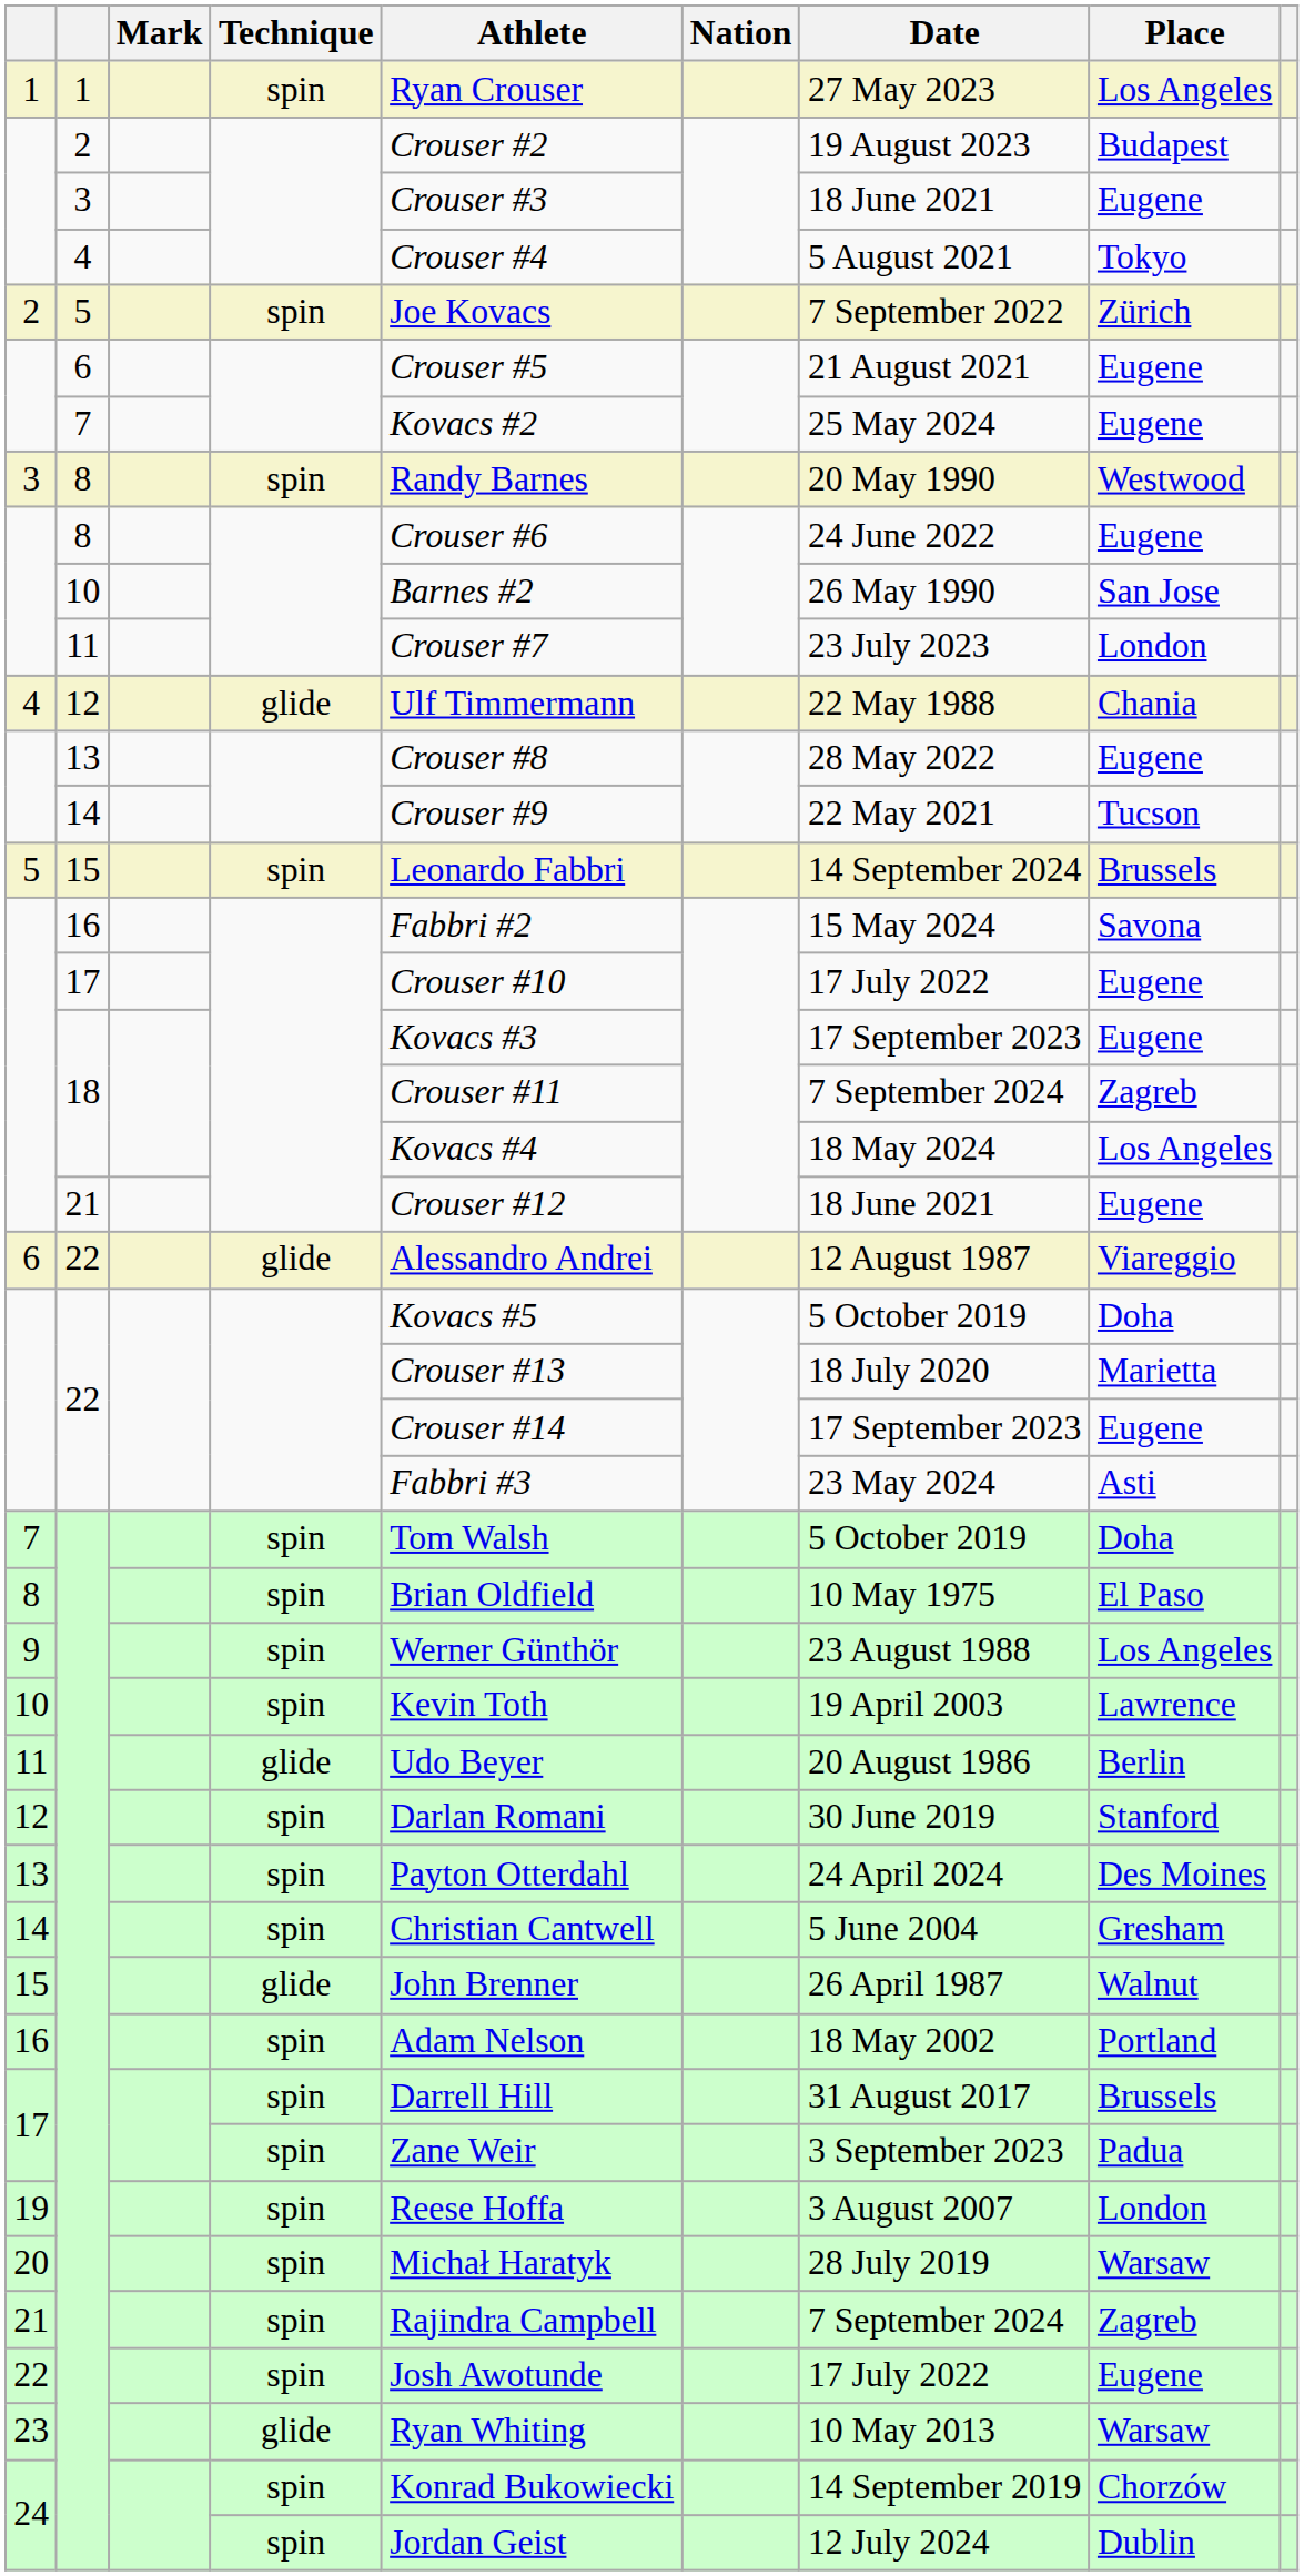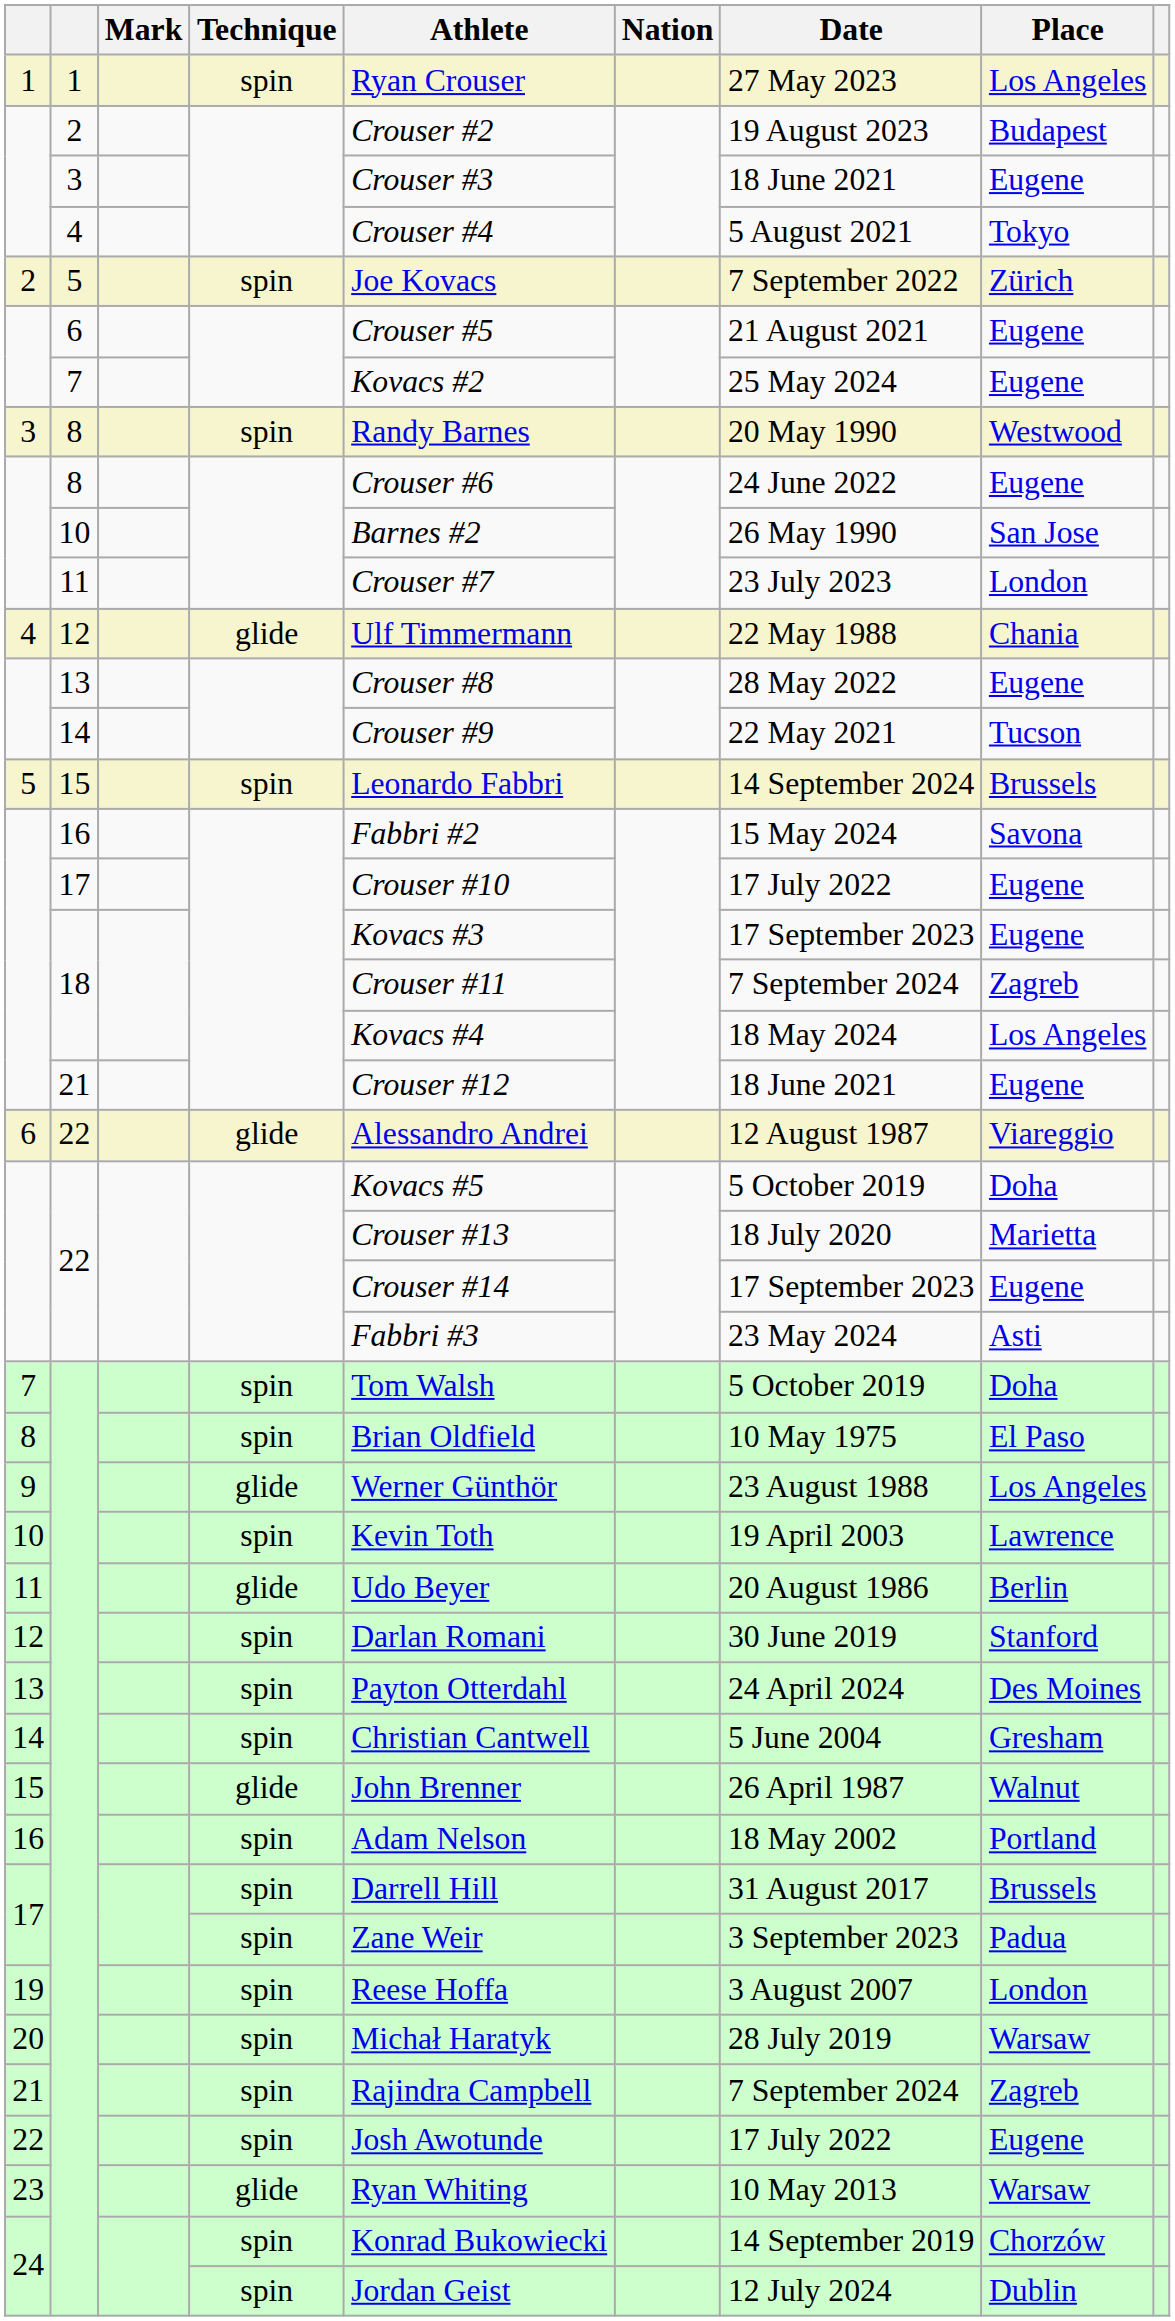 <table class="wikitable sortable">
 <tr>
 <th></th>
 <th></th>
 <th>Mark</th>
 <th>Technique</th>
 <th>Athlete</th>
 <th>Nation</th>
 <th>Date</th>
 <th>Place</th>
 <th class="unsortable"></th>
 </tr>
 <tr bgcolor="#f6F5CE">
 <td align=center>1</td>
 <td align=center>1</td>
 <td></td>
 <td align="center">spin</td>
 <td><a href='#'>Ryan Crouser</a></td>
 <td></td>
 <td>27 May 2023</td>
 <td><a href='#'>Los Angeles</a></td>
 <td></td>
 </tr>
 <tr>
 <td rowspan="3"></td>
 <td align=center>2</td>
 <td></td>
 <td rowspan="3"></td>
 <td><em>Crouser #2</em></td>
 <td rowspan="3"></td>
 <td>19 August 2023</td>
 <td><a href='#'>Budapest</a></td>
 <td></td>
 </tr>
 <tr>
 <td align="center">3</td>
 <td></td>
 <td><em>Crouser #3</em></td>
 <td>18 June 2021</td>
 <td><a href='#'>Eugene</a></td>
 <td></td>
 </tr>
 <tr>
 <td align="center">4</td>
 <td></td>
 <td><em>Crouser #4</em></td>
 <td>5 August 2021</td>
 <td><a href='#'>Tokyo</a></td>
 <td></td>
 </tr>
 <tr bgcolor="#f6F5CE">
 <td align="center">2</td>
 <td align="center">5</td>
 <td></td>
 <td align="center">spin</td>
 <td><a href='#'>Joe Kovacs</a></td>
 <td></td>
 <td>7 September 2022</td>
 <td><a href='#'>Zürich</a></td>
 <td></td>
 </tr>
 <tr>
 <td rowspan=2></td>
 <td align="center">6</td>
 <td></td>
 <td rowspan=2></td>
 <td><em>Crouser #5</em></td>
 <td rowspan=2></td>
 <td>21 August 2021</td>
 <td><a href='#'>Eugene</a></td>
 <td></td>
 </tr>
 <tr>
 <td align="center">7</td>
 <td></td>
 <td><em>Kovacs #2</em></td>
 <td>25 May 2024</td>
 <td><a href='#'>Eugene</a></td>
 <td></td>
 </tr>
 <tr bgcolor="#f6F5CE">
 <td align="center">3</td>
 <td align="center">8</td>
 <td></td>
 <td align="center">spin</td>
 <td><a href='#'>Randy Barnes</a></td>
 <td></td>
 <td>20 May 1990</td>
 <td><a href='#'>Westwood</a></td>
 <td></td>
 </tr>
 <tr>
 <td rowspan="3"></td>
 <td align="center">8</td>
 <td></td>
 <td rowspan="3"></td>
 <td><em>Crouser #6</em></td>
 <td rowspan="3"></td>
 <td>24 June 2022</td>
 <td><a href='#'>Eugene</a></td>
 <td></td>
 </tr>
 <tr>
 <td align="center">10</td>
 <td></td>
 <td><em>Barnes #2</em></td>
 <td>26 May 1990</td>
 <td><a href='#'>San Jose</a></td>
 <td></td>
 </tr>
 <tr>
 <td align="center">11</td>
 <td></td>
 <td><em>Crouser #7</em></td>
 <td>23 July 2023</td>
 <td><a href='#'>London</a></td>
 <td></td>
 </tr>
 <tr bgcolor="#f6F5CE">
 <td align="center">4</td>
 <td align="center">12</td>
 <td></td>
 <td align="center">glide</td>
 <td><a href='#'>Ulf Timmermann</a></td>
 <td></td>
 <td>22 May 1988</td>
 <td><a href='#'>Chania</a></td>
 <td></td>
 </tr>
 <tr>
 <td rowspan="2"></td>
 <td align="center">13</td>
 <td></td>
 <td rowspan="2"></td>
 <td><em>Crouser #8</em></td>
 <td rowspan="2"></td>
 <td>28 May 2022</td>
 <td><a href='#'>Eugene</a></td>
 <td></td>
 </tr>
 <tr>
 <td align="center">14</td>
 <td></td>
 <td><em>Crouser #9</em></td>
 <td>22 May 2021</td>
 <td><a href='#'>Tucson</a></td>
 <td></td>
 </tr>
 <tr bgcolor="#f6F5CE">
 <td align="center">5</td>
 <td align="center">15</td>
 <td></td>
 <td align="center">spin</td>
 <td><a href='#'>Leonardo Fabbri</a></td>
 <td></td>
 <td>14 September 2024</td>
 <td><a href='#'>Brussels</a></td>
 <td></td>
 </tr>
 <tr>
 <td rowspan=6></td>
 <td align="center">16</td>
 <td></td>
 <td rowspan=6></td>
 <td><em>Fabbri #2</em></td>
 <td rowspan=6></td>
 <td>15 May 2024</td>
 <td><a href='#'>Savona</a></td>
 <td></td>
 </tr>
 <tr>
 <td align="center">17</td>
 <td></td>
 <td><em>Crouser #10</em></td>
 <td>17 July 2022</td>
 <td><a href='#'>Eugene</a></td>
 <td></td>
 </tr>
 <tr>
 <td rowspan="3" align="center">18</td>
 <td rowspan="3"></td>
 <td><em>Kovacs #3</em></td>
 <td>17 September 2023</td>
 <td><a href='#'>Eugene</a></td>
 <td></td>
 </tr>
 <tr>
 <td><em>Crouser #11</em></td>
 <td>7 September 2024</td>
 <td><a href='#'>Zagreb</a></td>
 <td></td>
 </tr>
 <tr>
 <td><em>Kovacs #4</em></td>
 <td>18 May 2024</td>
 <td><a href='#'>Los Angeles</a></td>
 <td></td>
 </tr>
 <tr>
 <td align="center">21</td>
 <td></td>
 <td><em>Crouser #12</em></td>
 <td>18 June 2021</td>
 <td><a href='#'>Eugene</a></td>
 <td></td>
 </tr>
 <tr bgcolor="#f6F5CE">
 <td align="center">6</td>
 <td align="center">22</td>
 <td></td>
 <td align="center">glide</td>
 <td><a href='#'>Alessandro Andrei</a></td>
 <td></td>
 <td>12 August 1987</td>
 <td><a href='#'>Viareggio</a></td>
 <td></td>
 </tr>
 <tr>
 <td rowspan="4"></td>
 <td rowspan="4" align="center">22</td>
 <td rowspan="4"></td>
 <td rowspan="4" align="center"></td>
 <td><em>Kovacs #5</em></td>
 <td rowspan="4"></td>
 <td>5 October 2019</td>
 <td><a href='#'>Doha</a></td>
 <td></td>
 </tr>
 <tr>
 <td><em>Crouser #13</em></td>
 <td>18 July 2020</td>
 <td><a href='#'>Marietta</a></td>
 <td></td>
 </tr>
 <tr>
 <td><em>Crouser #14</em></td>
 <td>17 September 2023</td>
 <td><a href='#'>Eugene</a></td>
 <td></td>
 </tr>
 <tr>
 <td><em>Fabbri #3</em></td>
 <td>23 May 2024</td>
 <td><a href='#'>Asti</a></td>
 <td></td>
 </tr>
 <tr bgcolor="#CCFFCC">
 <td align="center">7</td>
 <td rowspan="19" align="center"></td>
 <td></td>
 <td align="center">spin</td>
 <td><a href='#'>Tom Walsh</a></td>
 <td></td>
 <td>5 October 2019</td>
 <td><a href='#'>Doha</a></td>
 <td></td>
 </tr>
 <tr bgcolor=#CCFFCC>
 <td align="center">8</td>
 <td> </td>
 <td align="center">spin</td>
 <td><a href='#'>Brian Oldfield</a></td>
 <td></td>
 <td>10 May 1975</td>
 <td><a href='#'>El Paso</a></td>
 <td></td>
 </tr>
 <tr bgcolor=#CCFFCC>
 <td align="center">9</td>
 <td></td>
-<td align="center">spin</td>
+<td align="center">glide</td>
 <td><a href='#'>Werner Günthör</a></td>
 <td></td>
 <td>23 August 1988</td>
 <td><a href='#'>Los Angeles</a></td>
 <td></td>
 </tr>
 <tr bgcolor=#CCFFCC>
 <td align=center>10</td>
 <td></td>
 <td align=center>spin</td>
 <td><a href='#'>Kevin Toth</a></td>
 <td></td>
 <td>19 April 2003</td>
 <td><a href='#'>Lawrence</a></td>
 <td></td>
 </tr>
 <tr bgcolor=#CCFFCC>
 <td align=center>11</td>
 <td></td>
 <td align=center>glide</td>
 <td><a href='#'>Udo Beyer</a></td>
 <td></td>
 <td>20 August 1986</td>
 <td><a href='#'>Berlin</a></td>
 <td></td>
 </tr>
 <tr bgcolor=#CCFFCC>
 <td align=center>12</td>
 <td></td>
 <td align=center>spin</td>
 <td><a href='#'>Darlan Romani</a></td>
 <td></td>
 <td>30 June 2019</td>
 <td><a href='#'>Stanford</a></td>
 <td></td>
 </tr>
 <tr bgcolor=#CCFFCC>
 <td align=center>13</td>
 <td></td>
 <td align=center>spin</td>
 <td><a href='#'>Payton Otterdahl</a></td>
 <td></td>
 <td>24 April 2024</td>
 <td><a href='#'>Des Moines</a></td>
 <td></td>
 </tr>
 <tr bgcolor="#CCFFCC">
 <td align="center">14</td>
 <td></td>
 <td align="center">spin</td>
 <td><a href='#'>Christian Cantwell</a></td>
 <td></td>
 <td>5 June 2004</td>
 <td><a href='#'>Gresham</a></td>
 <td></td>
 </tr>
 <tr bgcolor="#CCFFCC">
 <td align="center">15</td>
 <td></td>
 <td align="center">glide</td>
 <td><a href='#'>John Brenner</a></td>
 <td></td>
 <td>26 April 1987</td>
 <td><a href='#'>Walnut</a></td>
 <td></td>
 </tr>
 <tr bgcolor="#CCFFCC">
 <td align="center">16</td>
 <td></td>
 <td align="center">spin</td>
 <td><a href='#'>Adam Nelson</a></td>
 <td></td>
 <td>18 May 2002</td>
 <td><a href='#'>Portland</a></td>
 <td></td>
 </tr>
 <tr bgcolor="#CCFFCC">
 <td rowspan="2" align="center">17</td>
 <td rowspan="2"></td>
 <td align="center">spin</td>
 <td><a href='#'>Darrell Hill</a></td>
 <td></td>
 <td>31 August 2017</td>
 <td><a href='#'>Brussels</a></td>
 <td></td>
 </tr>
 <tr bgcolor="#CCFFCC">
 <td align="center">spin</td>
 <td><a href='#'>Zane Weir</a></td>
 <td></td>
 <td>3 September 2023</td>
 <td><a href='#'>Padua</a></td>
 <td></td>
 </tr>
 <tr bgcolor="#CCFFCC">
 <td align="center">19</td>
 <td></td>
 <td align="center">spin</td>
 <td><a href='#'>Reese Hoffa</a></td>
 <td></td>
 <td>3 August 2007</td>
 <td><a href='#'>London</a></td>
 <td></td>
 </tr>
 <tr bgcolor="#CCFFCC">
 <td align="center">20</td>
 <td></td>
 <td align="center">spin</td>
 <td><a href='#'>Michał Haratyk</a></td>
 <td></td>
 <td>28 July 2019</td>
 <td><a href='#'>Warsaw</a></td>
 <td></td>
 </tr>
 <tr bgcolor="#CCFFCC">
 <td align="center">21</td>
 <td></td>
 <td align="center">spin</td>
 <td><a href='#'>Rajindra Campbell</a></td>
 <td></td>
 <td>7 September 2024</td>
 <td><a href='#'>Zagreb</a></td>
 <td></td>
 </tr>
 <tr bgcolor="#CCFFCC">
 <td align="center">22</td>
 <td></td>
 <td align="center">spin</td>
 <td><a href='#'>Josh Awotunde</a></td>
 <td></td>
 <td>17 July 2022</td>
 <td><a href='#'>Eugene</a></td>
 <td></td>
 </tr>
 <tr bgcolor="#CCFFCC">
 <td align="center">23</td>
 <td></td>
 <td align="center">glide</td>
 <td><a href='#'>Ryan Whiting</a></td>
 <td></td>
 <td>10 May 2013</td>
 <td><a href='#'>Warsaw</a></td>
 <td></td>
 </tr>
 <tr bgcolor="#CCFFCC">
 <td rowspan="2" align="center">24</td>
 <td rowspan="2"></td>
 <td align="center">spin</td>
 <td><a href='#'>Konrad Bukowiecki</a></td>
 <td></td>
 <td>14 September 2019</td>
 <td><a href='#'>Chorzów</a></td>
 <td></td>
 </tr>
 <tr bgcolor="#CCFFCC">
 <td align="center">spin</td>
 <td><a href='#'>Jordan Geist</a></td>
 <td></td>
 <td>12 July 2024</td>
 <td><a href='#'>Dublin</a></td>
 <td></td>
 </tr>
 </table>
